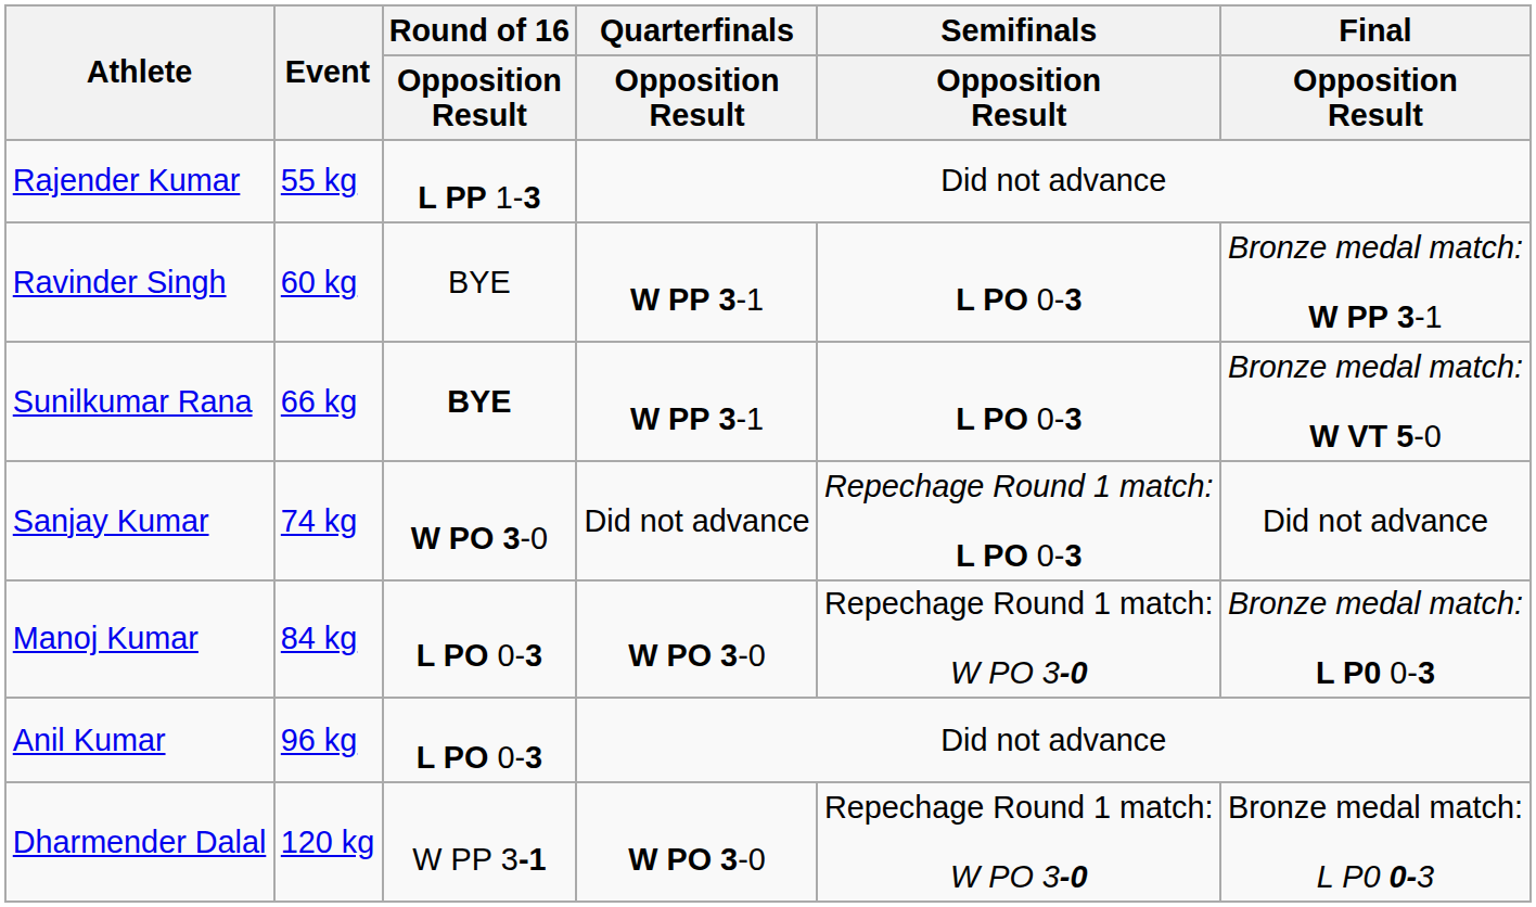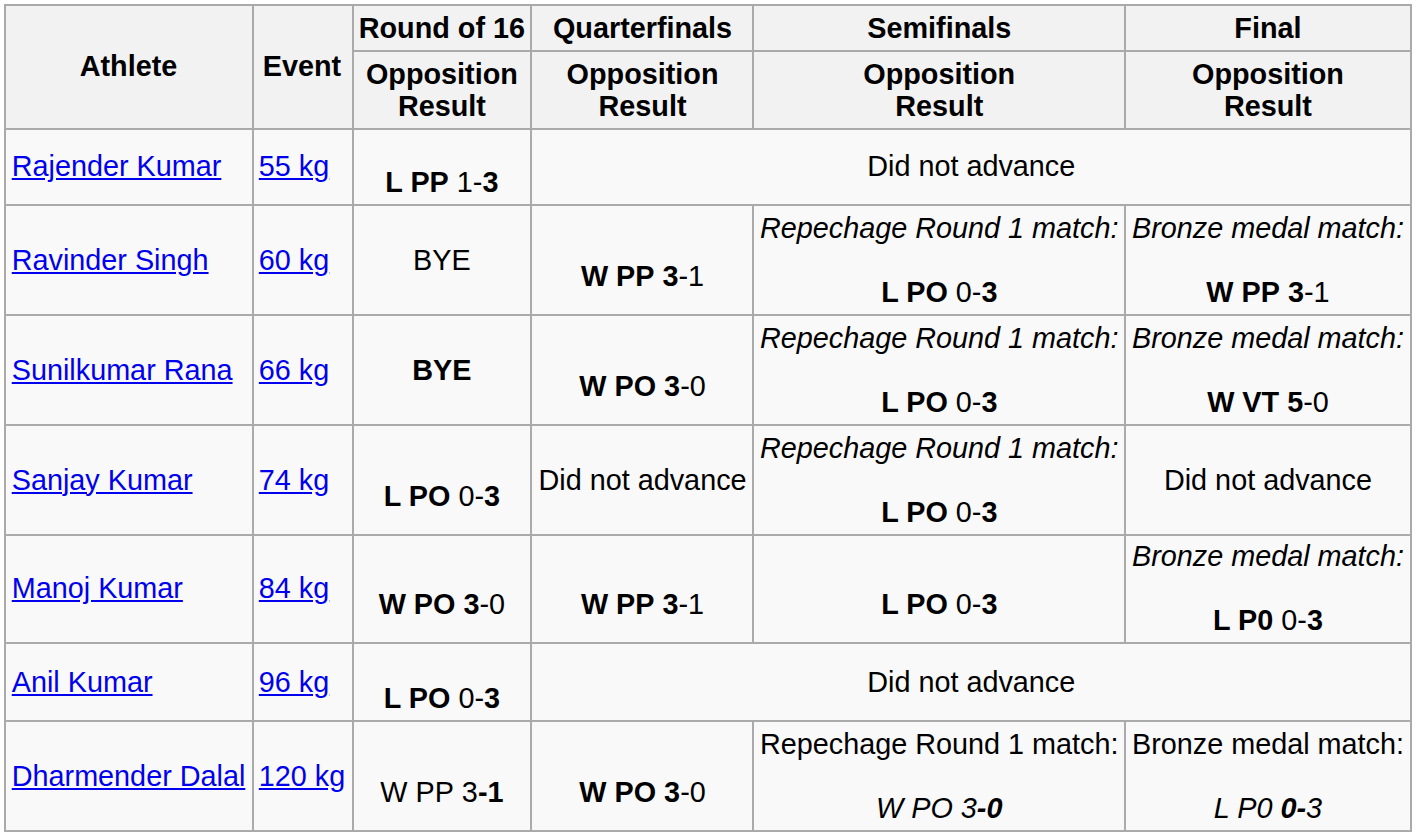 <table class="wikitable" border="1" style="font-size:90%">
 <tr>
 <th rowspan=2>Athlete</th>
 <th rowspan=2>Event</th>
 <th>Round of 16</th>
 <th>Quarterfinals</th>
 <th>Semifinals</th>
 <th>Final</th>
 </tr>
 <tr>
 <th>Opposition<br>Result</th>
 <th>Opposition<br>Result</th>
 <th>Opposition<br>Result</th>
 <th>Opposition<br>Result</th>
 </tr>
 <tr>
 <td><a href='#'>Rajender Kumar</a></td>
 <td><a href='#'>55 kg</a></td>
 <td align=center><br><strong>L PP</strong> 1-<strong>3</strong></td>
 <td align=center colspan="7">Did not advance</td>
 </tr>
 <tr>
 <td><a href='#'>Ravinder Singh</a></td>
 <td><a href='#'>60 kg</a></td>
 <td align=center>BYE</td>
 <td align=center><br><strong>W PP</strong> <strong>3</strong>-1</td>
-<td align=center><br><strong>L PO</strong> 0-<strong>3</strong></td>
+<td align=center><em>Repechage Round 1 match:</em><br><br><strong>L PO</strong> 0-<strong>3</strong></td>
 <td align=center><em>Bronze medal match:</em><br><br><strong>W PP</strong> <strong>3</strong>-1<br></td>
 </tr>
 <tr>
 <td><a href='#'>Sunilkumar Rana</a></td>
 <td><a href='#'>66 kg</a></td>
 <td align=center><strong>BYE</strong></td>
-<td align=center><br><strong>W PP</strong> <strong>3</strong>-1</td>
-<td align=center><br><strong>L PO</strong> 0-<strong>3</strong></td>
+<td align=center><br><strong>W PO</strong> <strong>3</strong>-0</td>
+<td align=center><em>Repechage Round 1 match:</em><br><br><strong>L PO</strong> 0-<strong>3</strong></td>
 <td align=center><em>Bronze medal match:</em><br><br><strong>W VT</strong> <strong>5</strong>-0<br></td>
 </tr>
 <tr>
 <td><a href='#'>Sanjay Kumar</a></td>
 <td><a href='#'>74 kg</a></td>
-<td align=center><br><strong>W PO</strong> <strong>3</strong>-0</td>
+<td align=center><br><strong>L PO</strong> 0-<strong>3</strong></td>
 <td align=center>Did not advance</td>
 <td align=center><em>Repechage Round 1 match:</em><br><br><strong>L PO</strong> 0-<strong>3</strong></td>
 <td align=center colspan="7">Did not advance</td>
 </tr>
 <tr>
 <td><a href='#'>Manoj Kumar</a></td>
 <td><a href='#'>84 kg</a></td>
+<td align=center><br><strong>W PO</strong> <strong>3</strong>-0</td>
+<td align=center><br><strong>W PP</strong> <strong>3</strong>-1</td>
 <td align=center><br><strong>L PO</strong> 0-<strong>3</strong></td>
-<td align=center><br><strong>W PO</strong> <strong>3</strong>-0</td>
-<td align=center></em>Repechage Round 1 match:<em><br><br></strong>W PO<strong> </strong>3<strong>-0</td>
 <td align=center><em>Bronze medal match:</em><br><br><strong>L P0</strong> 0-<strong>3</strong></td>
 </tr>
 <tr>
 <td><a href='#'>Anil Kumar</a></td>
 <td><a href='#'>96 kg</a></td>
 <td align=center><br><strong>L PO</strong> 0-<strong>3<em></td>
 <td align=center colspan="7">Did not advance</td>
 </tr>
 <tr>
 <td><a href='#'>Dharmender Dalal</a></td>
 <td><a href='#'>120 kg</a></td>
 <td align=center><br></strong>W PP<strong> </strong>3<strong>-1</td>
 <td align=center><br><strong>W PO</strong> <strong>3</strong>-0</td>
 <td align=center></em>Repechage Round 1 match:<em><br><br></strong>W PO<strong> </strong>3<strong>-0</td>
 <td align=center></em>Bronze medal match:<em><br><br></strong>L P0<strong> 0-</strong>3<strong></td>
 </tr>
 </table>
